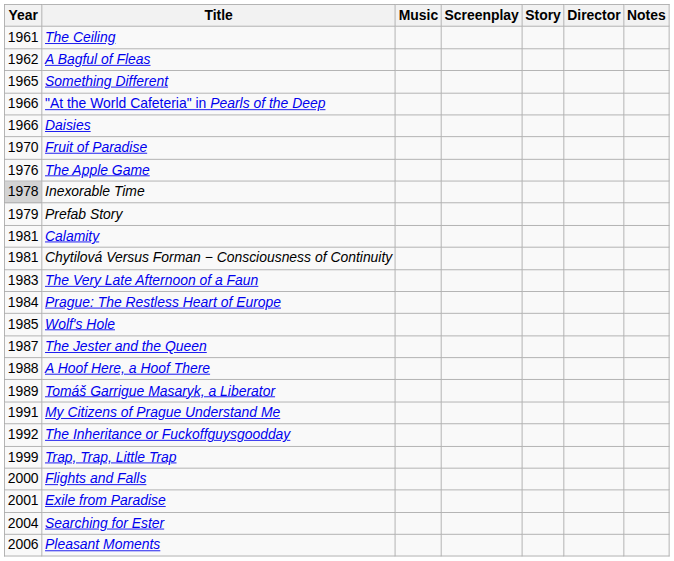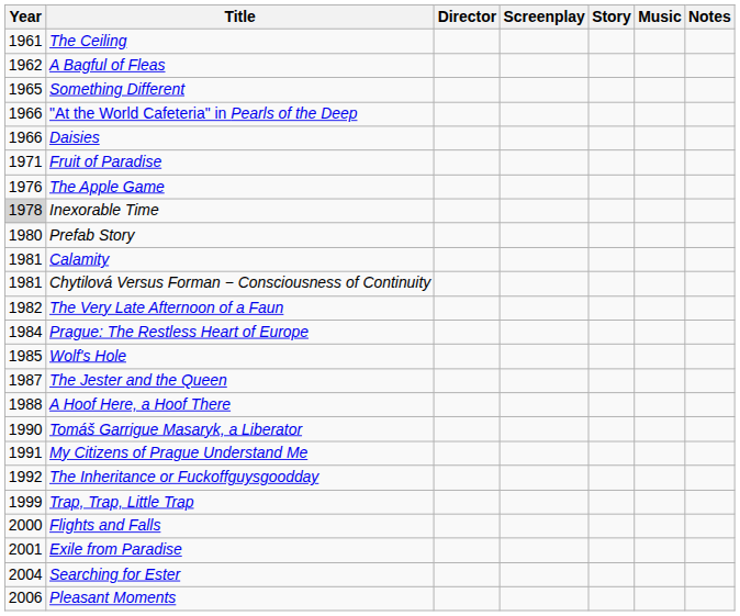 <table class="wikitable">
 <tr>
 <th>Year</th>
 <th>Title</th>
-<th>Music</th>
+<th>Director</th>
 <th>Screenplay</th>
 <th>Story</th>
-<th>Director</th>
+<th>Music</th>
 <th>Notes</th>
 </tr>
 <tr>
 <td>1961</td>
 <td><em><a href='#'>The Ceiling</a></em></td>
 <td></td>
 <td></td>
 <td></td>
 <td></td>
 <td></td>
 </tr>
 <tr>
 <td>1962</td>
 <td><em><a href='#'>A Bagful of Fleas</a></em></td>
 <td></td>
 <td></td>
 <td></td>
 <td></td>
 <td></td>
 </tr>
 <tr>
 <td>1965</td>
 <td><em><a href='#'>Something Different</a></em></td>
 <td></td>
 <td></td>
 <td></td>
 <td></td>
 <td></td>
 </tr>
 <tr>
 <td>1966</td>
 <td><a href='#'>"At the World Cafeteria" in <em>Pearls of the Deep</em></a></td>
 <td></td>
 <td></td>
 <td></td>
 <td></td>
 <td></td>
 </tr>
 <tr>
 <td>1966</td>
 <td><em><a href='#'>Daisies</a></em></td>
 <td></td>
 <td></td>
 <td></td>
 <td></td>
 <td></td>
 </tr>
 <tr>
-<td>1970</td>
+<td>1971</td>
 <td><em><a href='#'>Fruit of Paradise</a></em></td>
 <td></td>
 <td></td>
 <td></td>
 <td></td>
 <td></td>
 </tr>
 <tr>
 <td>1976</td>
 <td><em><a href='#'>The Apple Game</a></em></td>
 <td></td>
 <td></td>
 <td></td>
 <td></td>
 <td></td>
 </tr>
 <tr>
 <td style="background: lightgrey;">1978</td>
 <td><em>Inexorable Time</em></td>
 <td></td>
 <td></td>
 <td></td>
 <td></td>
 <td></td>
 </tr>
 <tr>
-<td>1979</td>
+<td>1980</td>
 <td><em>Prefab Story</em></td>
 <td></td>
 <td></td>
 <td></td>
 <td></td>
 <td></td>
 </tr>
 <tr>
 <td>1981</td>
 <td><em><a href='#'>Calamity</a></em></td>
 <td></td>
 <td></td>
 <td></td>
 <td></td>
 <td></td>
 </tr>
 <tr>
 <td>1981</td>
 <td><em>Chytilová Versus Forman − Consciousness of Continuity</em></td>
 <td></td>
 <td></td>
 <td></td>
 <td></td>
 <td></td>
 </tr>
 <tr>
-<td>1983</td>
+<td>1982</td>
 <td><em><a href='#'>The Very Late Afternoon of a Faun</a></em></td>
 <td></td>
 <td></td>
 <td></td>
 <td></td>
 <td></td>
 </tr>
 <tr>
 <td>1984</td>
 <td><em><a href='#'>Prague: The Restless Heart of Europe</a></em></td>
 <td></td>
 <td></td>
 <td></td>
 <td></td>
 <td></td>
 </tr>
 <tr>
 <td>1985</td>
 <td><em><a href='#'>Wolf's Hole</a></em></td>
 <td></td>
 <td></td>
 <td></td>
 <td></td>
 <td></td>
 </tr>
 <tr>
 <td>1987</td>
 <td><em><a href='#'>The Jester and the Queen</a></em></td>
 <td></td>
 <td></td>
 <td></td>
 <td></td>
 <td></td>
 </tr>
 <tr>
 <td>1988</td>
 <td><em><a href='#'>A Hoof Here, a Hoof There</a></em></td>
 <td></td>
 <td></td>
 <td></td>
 <td></td>
 <td></td>
 </tr>
 <tr>
-<td>1989</td>
+<td>1990</td>
 <td><em><a href='#'>Tomáš Garrigue Masaryk, a Liberator</a></em></td>
 <td></td>
 <td></td>
 <td></td>
 <td></td>
 <td></td>
 </tr>
 <tr>
 <td>1991</td>
 <td><em><a href='#'>My Citizens of Prague Understand Me</a></em></td>
 <td></td>
 <td></td>
 <td></td>
 <td></td>
 <td></td>
 </tr>
 <tr>
 <td>1992</td>
 <td><em><a href='#'>The Inheritance or Fuckoffguysgoodday</a></em></td>
 <td></td>
 <td></td>
 <td></td>
 <td></td>
 <td></td>
 </tr>
 <tr>
 <td>1999</td>
 <td><em><a href='#'>Trap, Trap, Little Trap</a></em></td>
 <td></td>
 <td></td>
 <td></td>
 <td></td>
 <td></td>
 </tr>
 <tr>
 <td>2000</td>
 <td><em><a href='#'>Flights and Falls</a></em></td>
 <td></td>
 <td></td>
 <td></td>
 <td></td>
 <td></td>
 </tr>
 <tr>
 <td>2001</td>
 <td><em><a href='#'>Exile from Paradise</a></em></td>
 <td></td>
 <td></td>
 <td></td>
 <td></td>
 <td></td>
 </tr>
 <tr>
 <td>2004</td>
 <td><em><a href='#'>Searching for Ester</a></em></td>
 <td></td>
 <td></td>
 <td></td>
 <td></td>
 <td></td>
 </tr>
 <tr>
 <td>2006</td>
 <td><em><a href='#'>Pleasant Moments</a></em></td>
 <td></td>
 <td></td>
 <td></td>
 <td></td>
 <td></td>
 </tr>
 </table>
